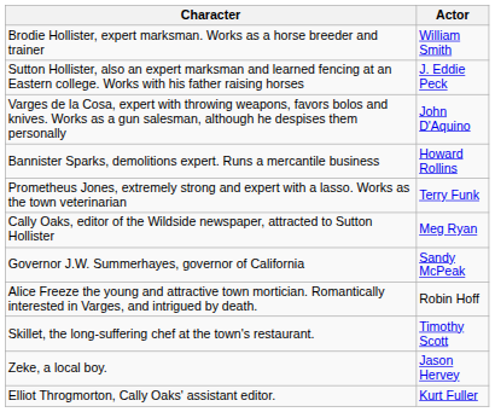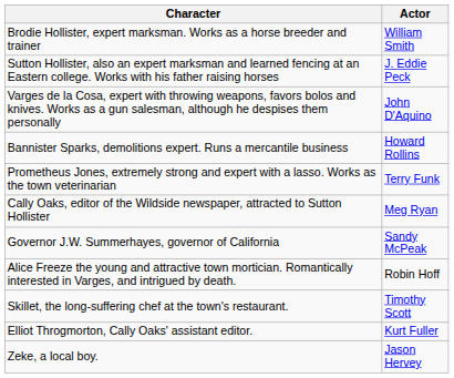 <table class="wikitable">
 <tr>
 <th>Character</th>
 <th>Actor</th>
 </tr>
 <tr>
 <td>Brodie Hollister, expert marksman. Works as a horse breeder and trainer</td>
 <td><a href='#'>William Smith</a></td>
 </tr>
 <tr>
 <td>Sutton Hollister, also an expert marksman and learned fencing at an Eastern college. Works with his father raising horses</td>
 <td><a href='#'>J. Eddie Peck</a></td>
 </tr>
 <tr>
 <td>Varges de la Cosa, expert with throwing weapons, favors bolos and knives. Works as a gun salesman, although he despises them personally</td>
 <td><a href='#'>John D'Aquino</a></td>
 </tr>
 <tr>
 <td>Bannister Sparks, demolitions expert. Runs a mercantile business</td>
 <td><a href='#'>Howard Rollins</a></td>
 </tr>
 <tr>
 <td>Prometheus Jones, extremely strong and expert with a lasso. Works as the town veterinarian</td>
 <td><a href='#'>Terry Funk</a></td>
 </tr>
 <tr>
 <td>Cally Oaks, editor of the Wildside newspaper, attracted to Sutton Hollister</td>
 <td><a href='#'>Meg Ryan</a></td>
 </tr>
 <tr>
 <td>Governor J.W. Summerhayes, governor of California</td>
 <td><a href='#'>Sandy McPeak</a></td>
 </tr>
 <tr>
 <td>Alice Freeze the young and attractive town mortician. Romantically interested in Varges, and intrigued by death.</td>
 <td>Robin Hoff</td>
 </tr>
 <tr>
 <td>Skillet, the long-suffering chef at the town's restaurant.</td>
 <td><a href='#'>Timothy Scott</a></td>
 </tr>
 <tr>
+<td>Elliot Throgmorton, Cally Oaks' assistant editor.</td>
+<td><a href='#'>Kurt Fuller</a></td>
+</tr>
+<tr>
 <td>Zeke, a local boy.</td>
 <td><a href='#'>Jason Hervey</a></td>
 </tr>
-<tr>
-<td>Elliot Throgmorton, Cally Oaks' assistant editor.</td>
-<td><a href='#'>Kurt Fuller</a></td>
-</tr>
 </table>
